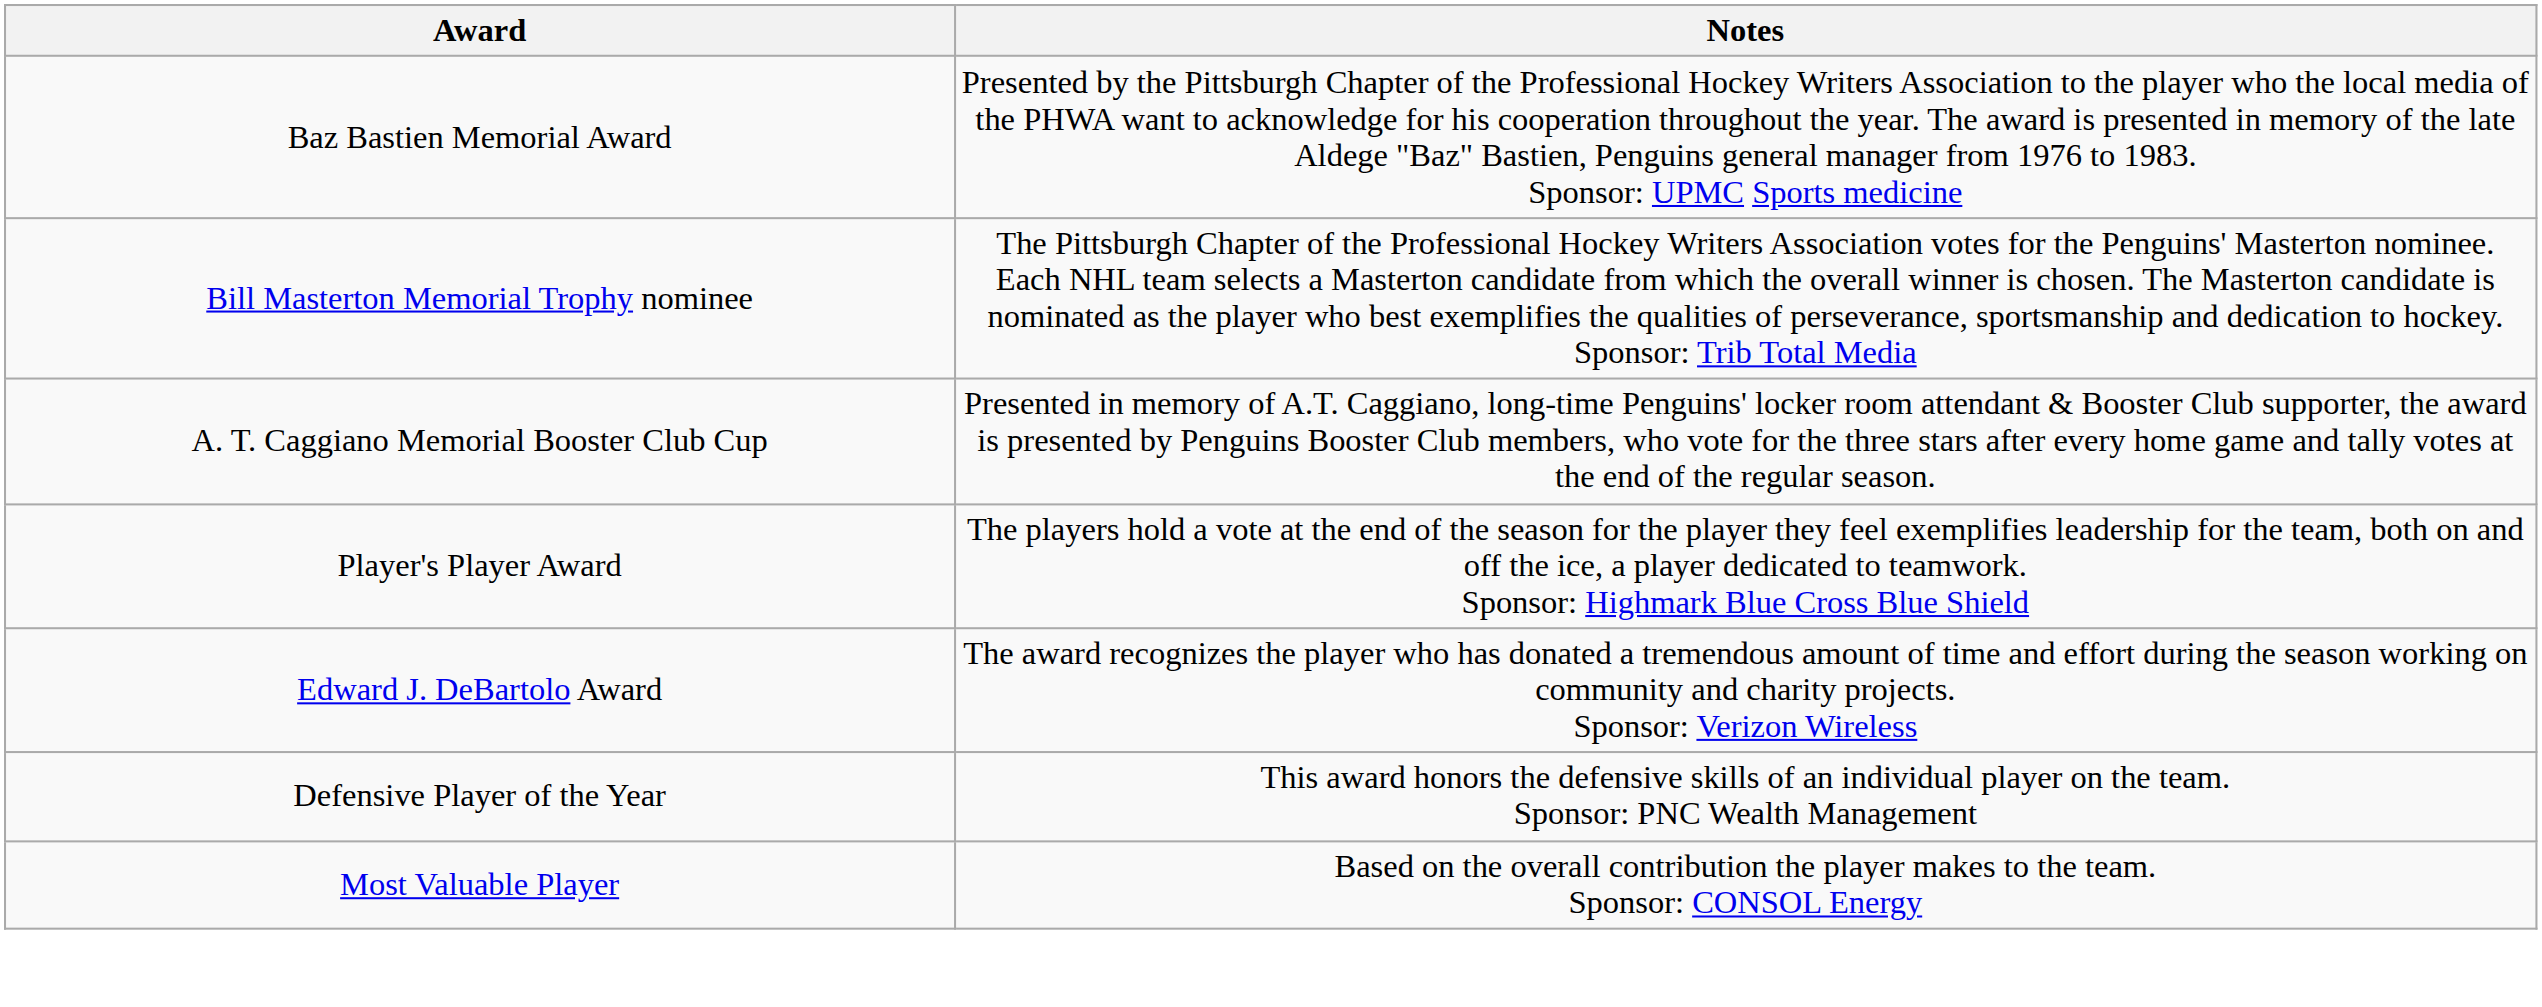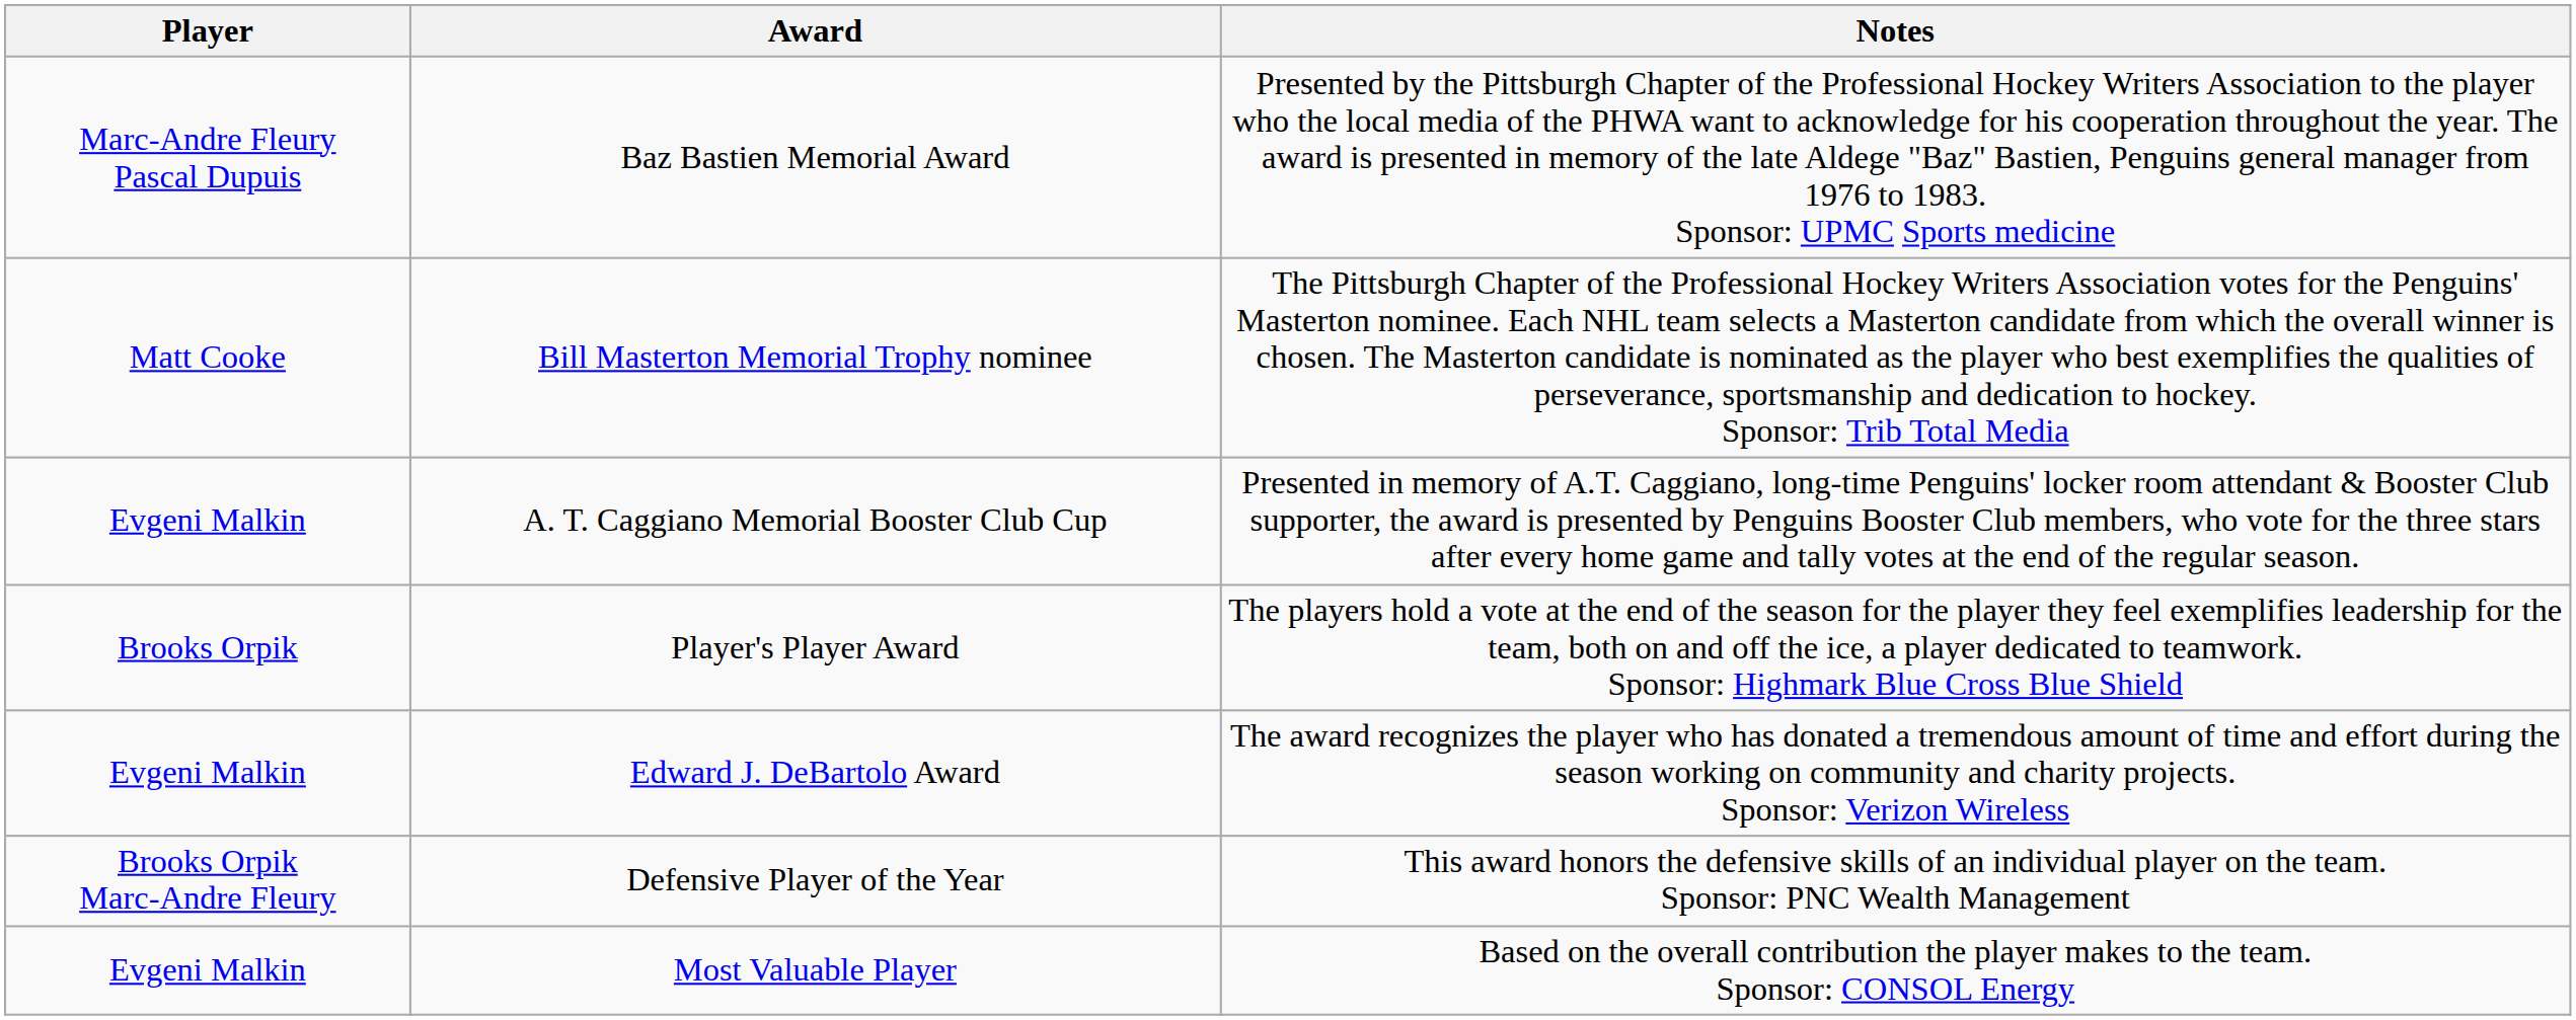 <table class="wikitable" border="1">
 <tr>
+<th width="15%">Player</th>
 <th width="30%">Award</th>
 <th width="50%">Notes</th>
 </tr>
 <tr style="text-align:center;">
+<td><a href='#'>Marc-Andre Fleury</a><br><a href='#'>Pascal Dupuis</a></td>
 <td>Baz Bastien Memorial Award</td>
 <td>Presented by the Pittsburgh Chapter of the Professional Hockey Writers Association to the player who the local media of the PHWA want to acknowledge for his cooperation throughout the year. The award is presented in memory of the late Aldege "Baz" Bastien, Penguins general manager from 1976 to 1983. <br>Sponsor: <a href='#'>UPMC</a> <a href='#'>Sports medicine</a></td>
 </tr>
 <tr style="text-align:center;">
+<td><a href='#'>Matt Cooke</a></td>
 <td><a href='#'>Bill Masterton Memorial Trophy</a> nominee</td>
 <td>The Pittsburgh Chapter of the Professional Hockey Writers Association votes for the Penguins' Masterton nominee. Each NHL team selects a Masterton candidate from which the overall winner is chosen. The Masterton candidate is nominated as the player who best exemplifies the qualities of perseverance, sportsmanship and dedication to hockey. <br>Sponsor: <a href='#'>Trib Total Media</a></td>
 </tr>
 <tr style="text-align:center;">
+<td><a href='#'>Evgeni Malkin</a></td>
 <td>A. T. Caggiano Memorial Booster Club Cup</td>
 <td>Presented in memory of A.T. Caggiano, long-time Penguins' locker room attendant & Booster Club supporter, the award is presented by Penguins Booster Club members, who vote for the three stars after every home game and tally votes at the end of the regular season.</td>
 </tr>
 <tr style="text-align:center;">
+<td><a href='#'>Brooks Orpik</a></td>
 <td>Player's Player Award</td>
 <td>The players hold a vote at the end of the season for the player they feel exemplifies leadership for the team, both on and off the ice, a player dedicated to teamwork. <br>Sponsor: <a href='#'>Highmark Blue Cross Blue Shield</a></td>
 </tr>
 <tr style="text-align:center;">
+<td><a href='#'>Evgeni Malkin</a></td>
 <td><a href='#'>Edward J. DeBartolo</a> Award</td>
 <td>The award recognizes the player who has donated a tremendous amount of time and effort during the season working on community and charity projects. <br> Sponsor: <a href='#'>Verizon Wireless</a></td>
 </tr>
 <tr style="text-align:center;">
+<td><a href='#'>Brooks Orpik</a><br><a href='#'>Marc-Andre Fleury</a></td>
 <td>Defensive Player of the Year</td>
 <td>This award honors the defensive skills of an individual player on the team. <br> Sponsor: PNC Wealth Management</td>
 </tr>
 <tr style="text-align:center;">
+<td><a href='#'>Evgeni Malkin</a></td>
 <td><a href='#'>Most Valuable Player</a></td>
 <td>Based on the overall contribution the player makes to the team. <br> Sponsor: <a href='#'>CONSOL Energy</a></td>
 </tr>
 </table>
